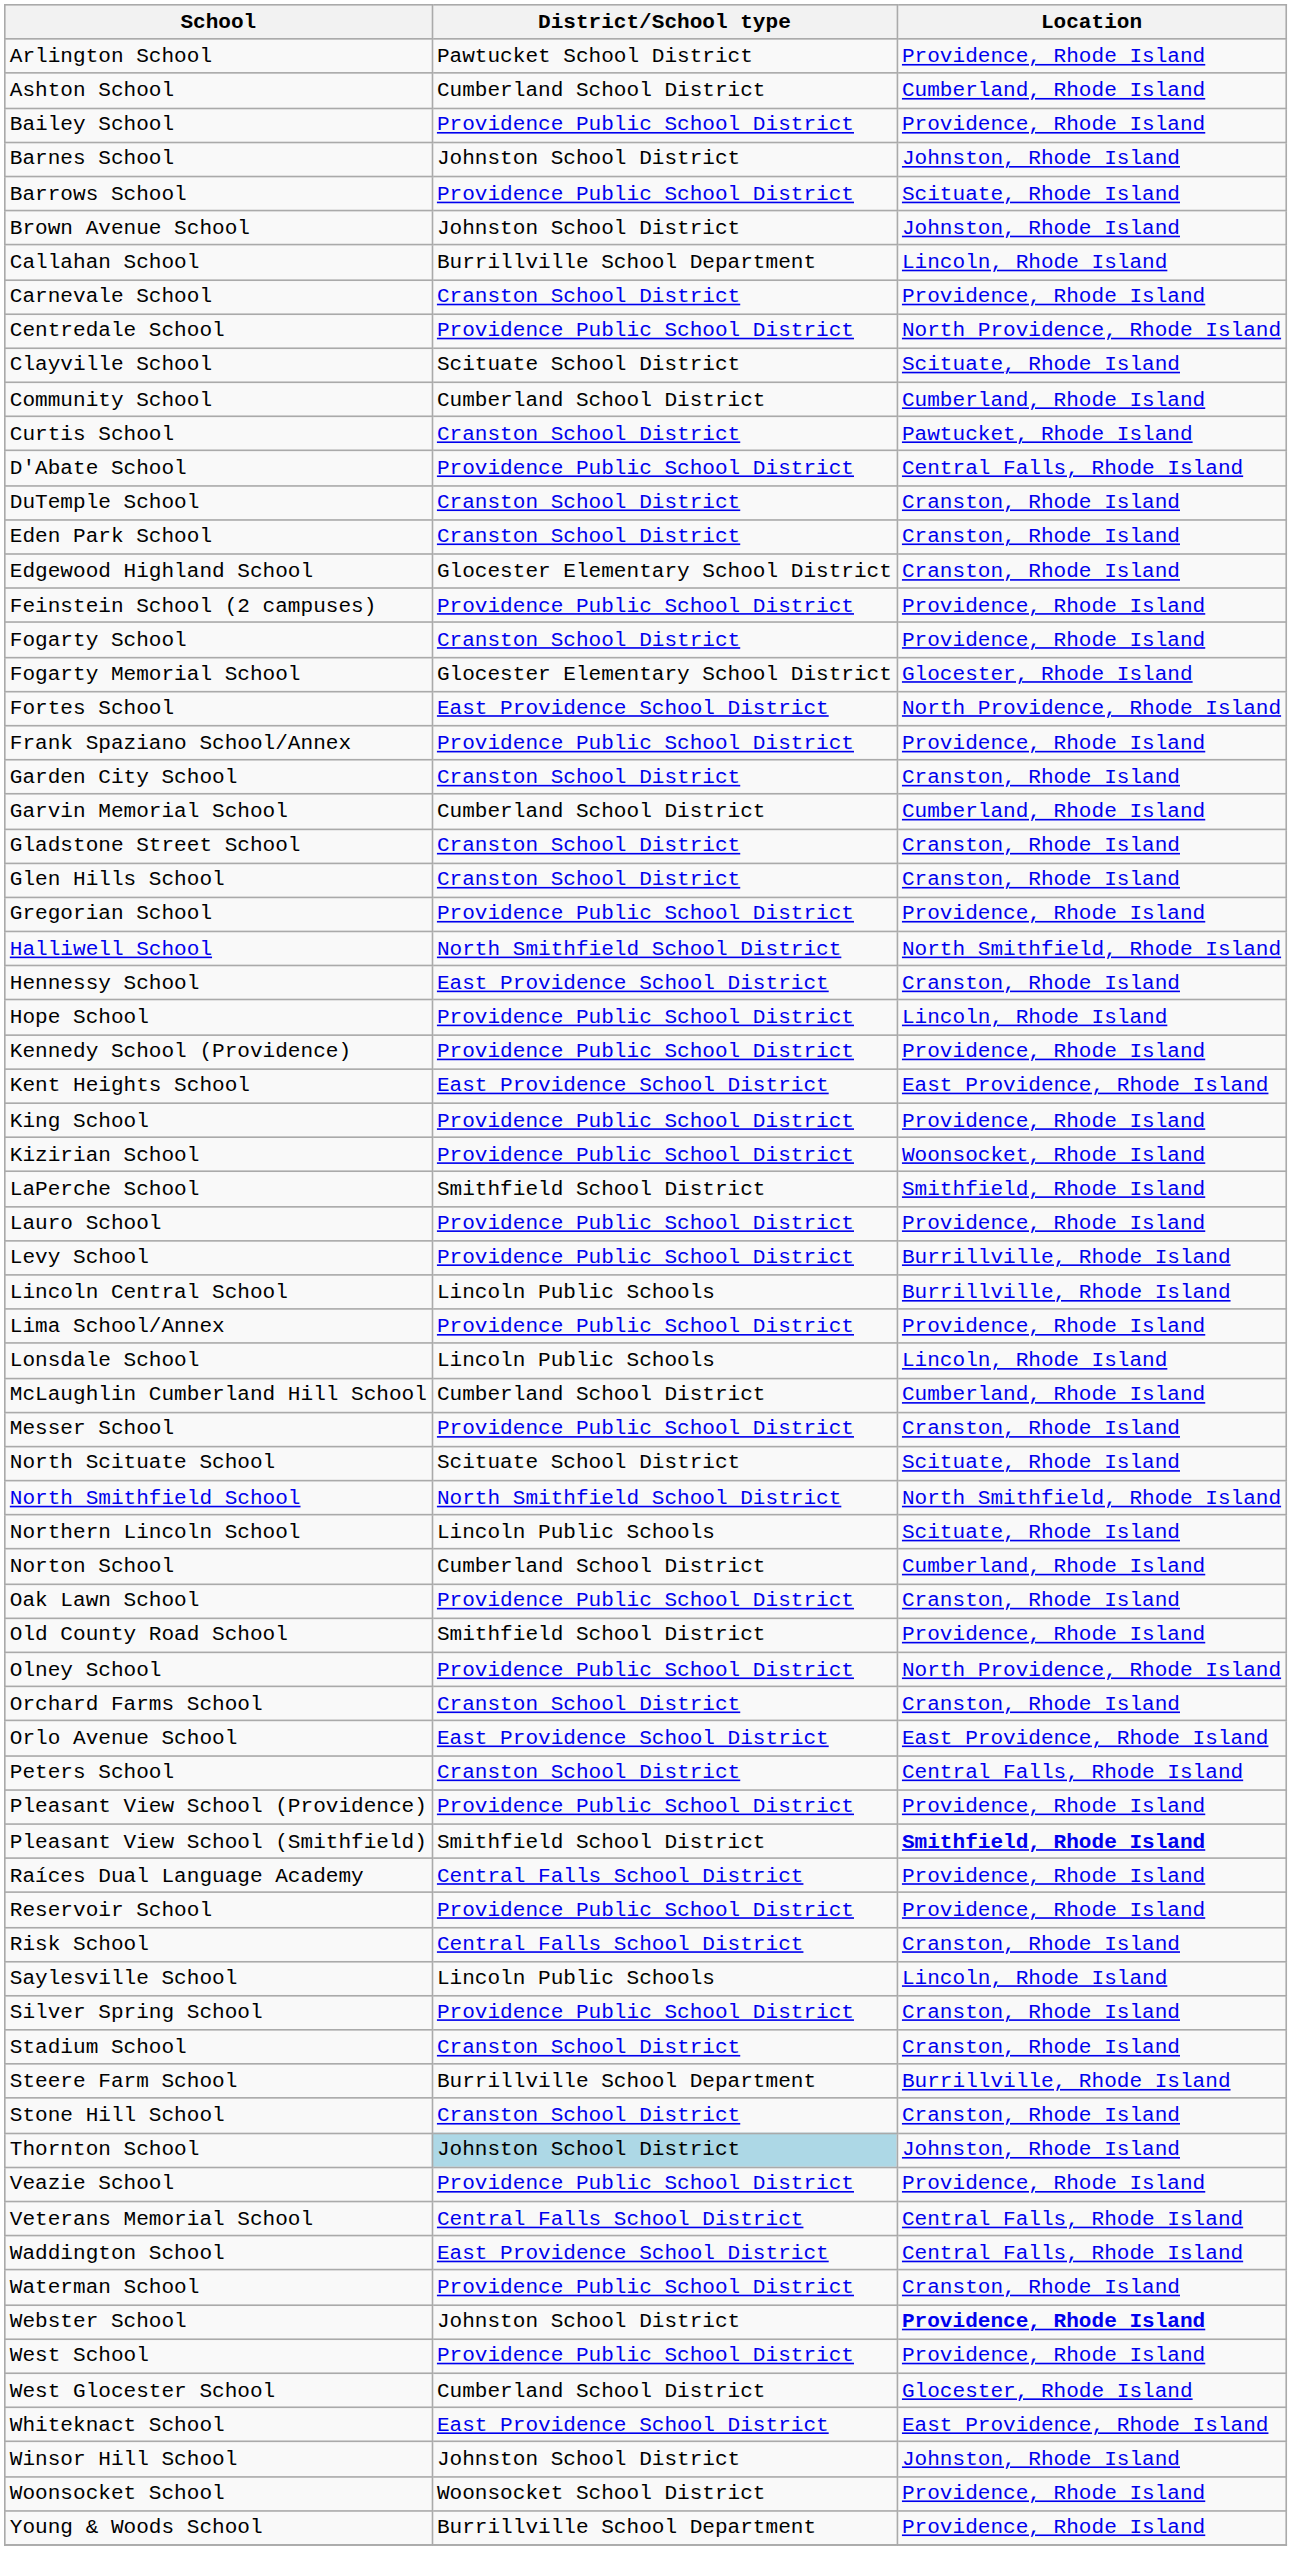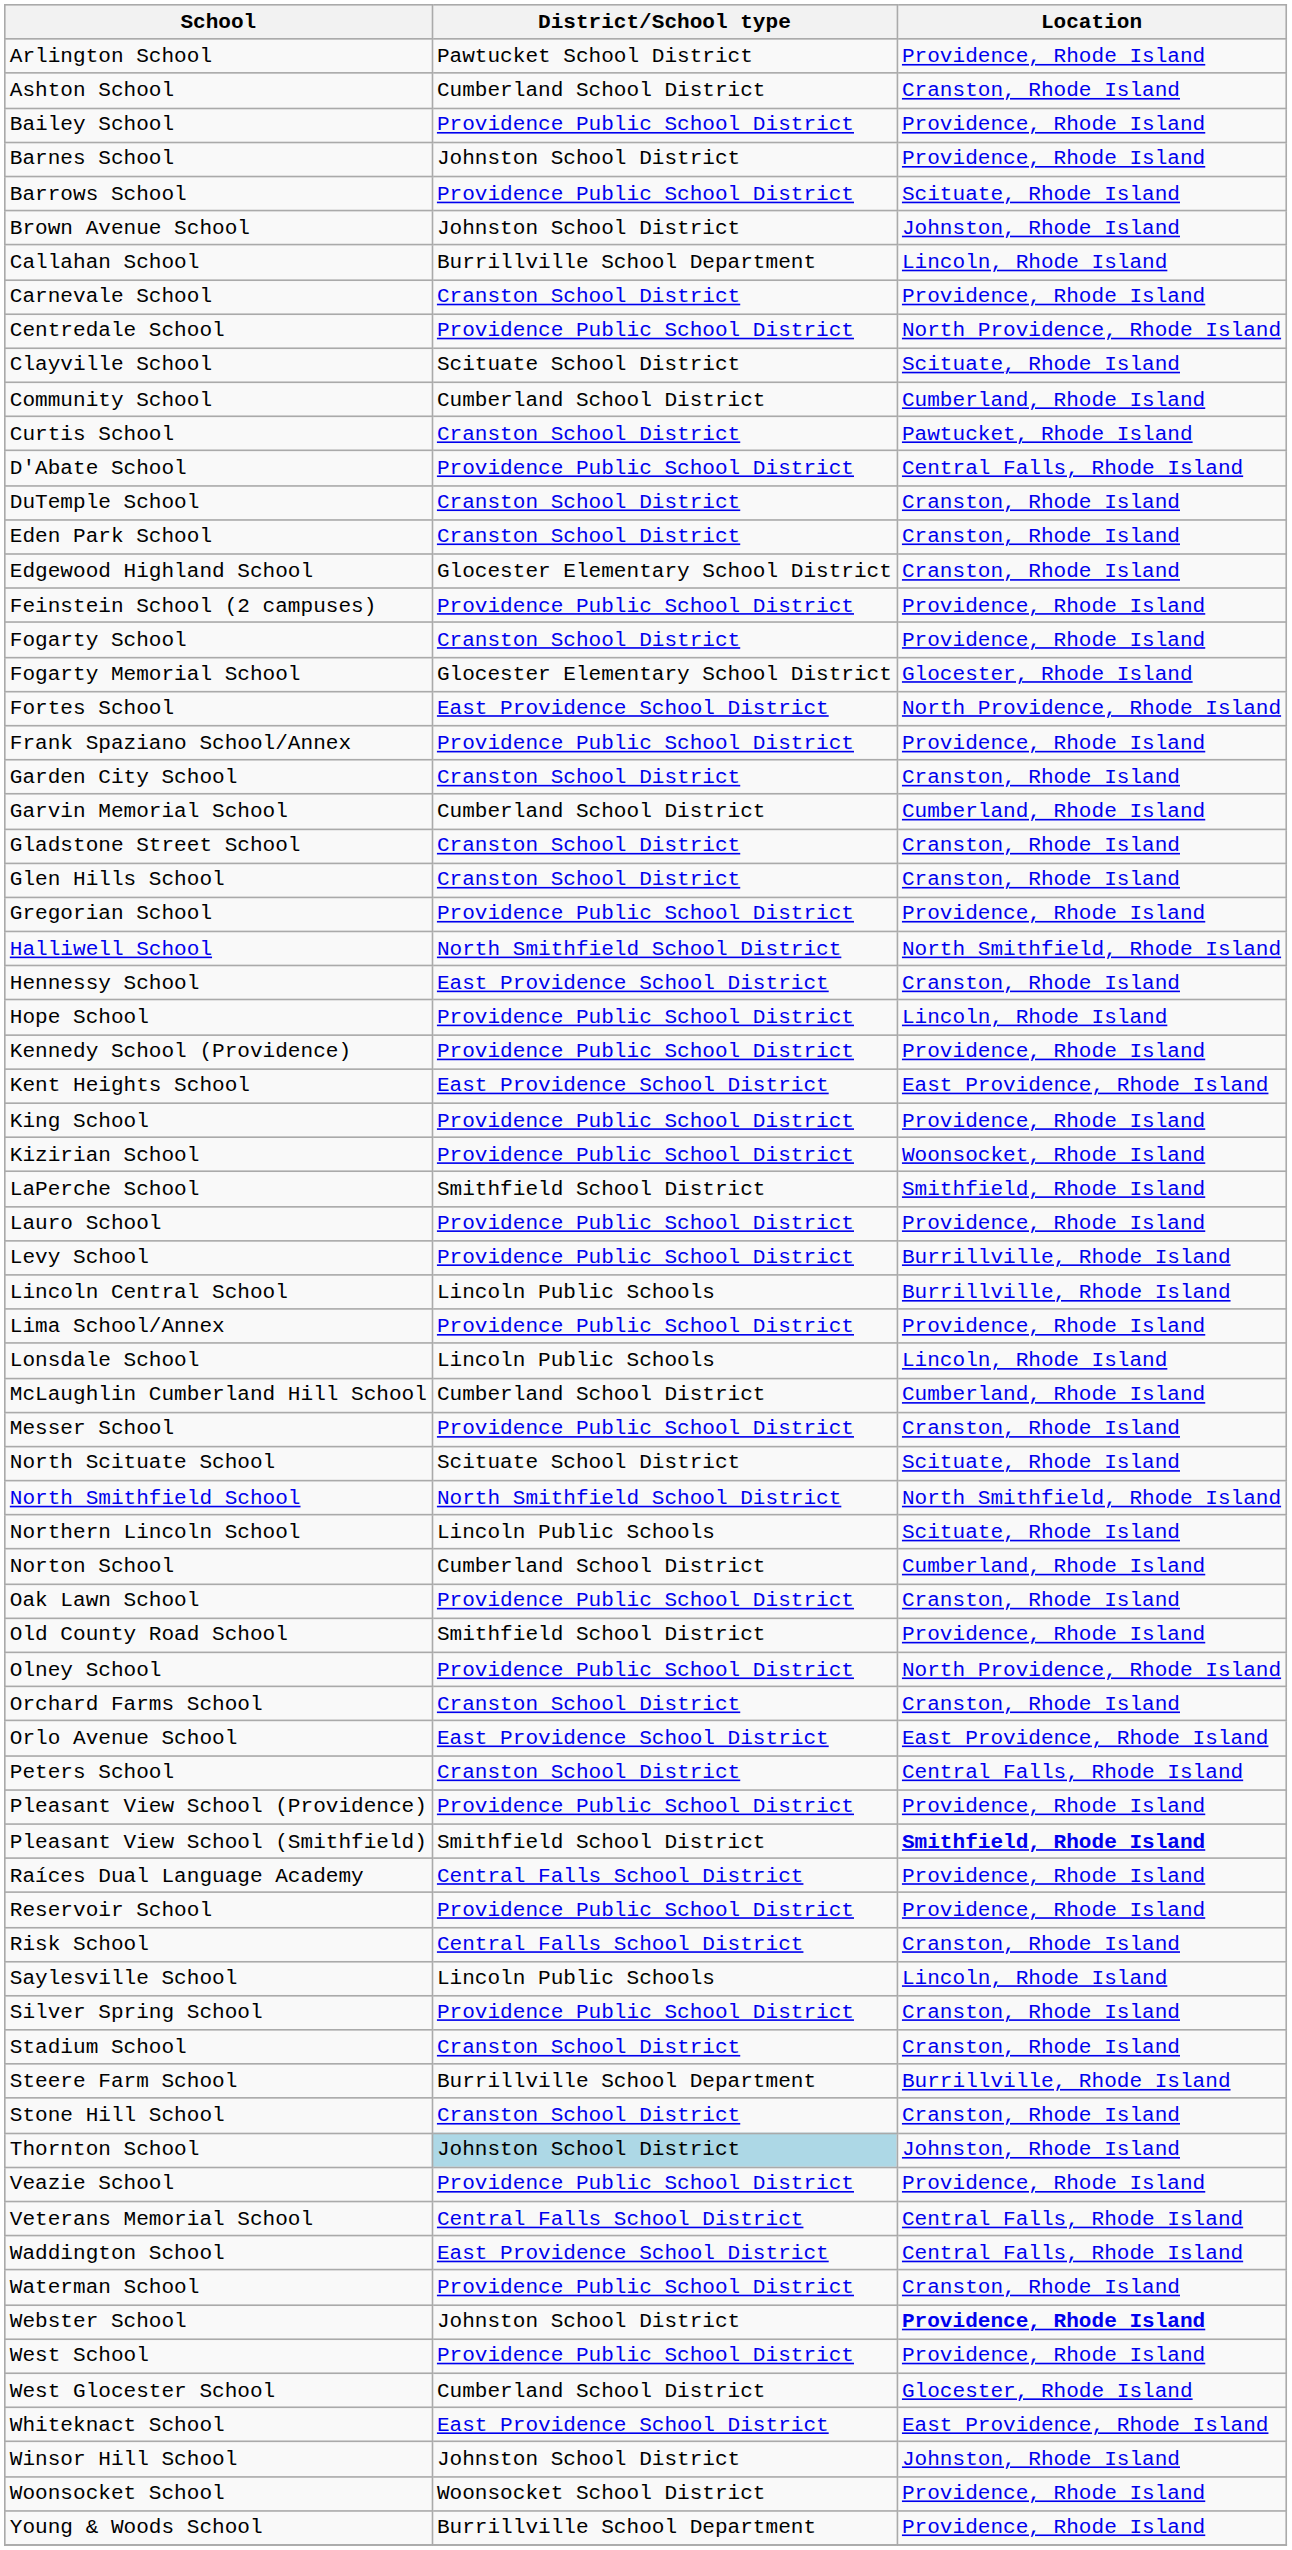 <table class="wikitable sortable">
 <tr>
 <th>School</th>
 <th>District/School type</th>
 <th>Location</th>
 </tr>
 <tr>
 <td>Arlington School</td>
 <td>Pawtucket School District</td>
 <td><a href='#'>Providence, Rhode Island</a></td>
 </tr>
 <tr>
 <td>Ashton School</td>
 <td>Cumberland School District</td>
-<td><a href='#'>Cumberland, Rhode Island</a></td>
+<td><a href='#'>Cranston, Rhode Island</a></td>
 </tr>
 <tr>
 <td>Bailey School</td>
 <td><a href='#'>Providence Public School District</a></td>
 <td><a href='#'>Providence, Rhode Island</a></td>
 </tr>
 <tr>
 <td>Barnes School</td>
 <td>Johnston School District</td>
-<td><a href='#'>Johnston, Rhode Island</a></td>
+<td><a href='#'>Providence, Rhode Island</a></td>
 </tr>
 <tr>
 <td>Barrows School</td>
 <td><a href='#'>Providence Public School District</a></td>
 <td><a href='#'>Scituate, Rhode Island</a></td>
 </tr>
 <tr>
 <td>Brown Avenue School</td>
 <td>Johnston School District</td>
 <td><a href='#'>Johnston, Rhode Island</a></td>
 </tr>
 <tr>
 <td>Callahan School</td>
 <td>Burrillville School Department</td>
 <td><a href='#'>Lincoln, Rhode Island</a></td>
 </tr>
 <tr>
 <td>Carnevale School</td>
 <td><a href='#'>Cranston School District</a></td>
 <td><a href='#'>Providence, Rhode Island</a></td>
 </tr>
 <tr>
 <td>Centredale School</td>
 <td><a href='#'>Providence Public School District</a></td>
 <td><a href='#'>North Providence, Rhode Island</a></td>
 </tr>
 <tr>
 <td>Clayville School</td>
 <td>Scituate School District</td>
 <td><a href='#'>Scituate, Rhode Island</a></td>
 </tr>
 <tr>
 <td>Community School</td>
 <td>Cumberland School District</td>
 <td><a href='#'>Cumberland, Rhode Island</a></td>
 </tr>
 <tr>
 <td>Curtis School</td>
 <td><a href='#'>Cranston School District</a></td>
 <td><a href='#'>Pawtucket, Rhode Island</a></td>
 </tr>
 <tr>
 <td>D'Abate School</td>
 <td><a href='#'>Providence Public School District</a></td>
 <td><a href='#'>Central Falls, Rhode Island</a></td>
 </tr>
 <tr>
 <td>DuTemple School</td>
 <td><a href='#'>Cranston School District</a></td>
 <td><a href='#'>Cranston, Rhode Island</a></td>
 </tr>
 <tr>
 <td>Eden Park School</td>
 <td><a href='#'>Cranston School District</a></td>
 <td><a href='#'>Cranston, Rhode Island</a></td>
 </tr>
 <tr>
 <td>Edgewood Highland School</td>
 <td>Glocester Elementary School District</td>
 <td><a href='#'>Cranston, Rhode Island</a></td>
 </tr>
 <tr>
 <td>Feinstein School (2 campuses)</td>
 <td><a href='#'>Providence Public School District</a></td>
 <td><a href='#'>Providence, Rhode Island</a></td>
 </tr>
 <tr>
 <td>Fogarty School</td>
 <td><a href='#'>Cranston School District</a></td>
 <td><a href='#'>Providence, Rhode Island</a></td>
 </tr>
 <tr>
 <td>Fogarty Memorial School</td>
 <td>Glocester Elementary School District</td>
 <td><a href='#'>Glocester, Rhode Island</a></td>
 </tr>
 <tr>
 <td>Fortes School</td>
 <td><a href='#'>East Providence School District</a></td>
 <td><a href='#'>North Providence, Rhode Island</a></td>
 </tr>
 <tr>
 <td>Frank Spaziano School/Annex</td>
 <td><a href='#'>Providence Public School District</a></td>
 <td><a href='#'>Providence, Rhode Island</a></td>
 </tr>
 <tr>
 <td>Garden City School</td>
 <td><a href='#'>Cranston School District</a></td>
 <td><a href='#'>Cranston, Rhode Island</a></td>
 </tr>
 <tr>
 <td>Garvin Memorial School</td>
 <td>Cumberland School District</td>
 <td><a href='#'>Cumberland, Rhode Island</a></td>
 </tr>
 <tr>
 <td>Gladstone Street School</td>
 <td><a href='#'>Cranston School District</a></td>
 <td><a href='#'>Cranston, Rhode Island</a></td>
 </tr>
 <tr>
 <td>Glen Hills School</td>
 <td><a href='#'>Cranston School District</a></td>
 <td><a href='#'>Cranston, Rhode Island</a></td>
 </tr>
 <tr>
 <td>Gregorian School</td>
 <td><a href='#'>Providence Public School District</a></td>
 <td><a href='#'>Providence, Rhode Island</a></td>
 </tr>
 <tr>
 <td><a href='#'>Halliwell School</a></td>
 <td><a href='#'>North Smithfield School District</a></td>
 <td><a href='#'>North Smithfield, Rhode Island</a></td>
 </tr>
 <tr>
 <td>Hennessy School</td>
 <td><a href='#'>East Providence School District</a></td>
 <td><a href='#'>Cranston, Rhode Island</a></td>
 </tr>
 <tr>
 <td>Hope School</td>
 <td><a href='#'>Providence Public School District</a></td>
 <td><a href='#'>Lincoln, Rhode Island</a></td>
 </tr>
 <tr>
 <td>Kennedy School (Providence)</td>
 <td><a href='#'>Providence Public School District</a></td>
 <td><a href='#'>Providence, Rhode Island</a></td>
 </tr>
 <tr>
 <td>Kent Heights School</td>
 <td><a href='#'>East Providence School District</a></td>
 <td><a href='#'>East Providence, Rhode Island</a></td>
 </tr>
 <tr>
 <td>King School</td>
 <td><a href='#'>Providence Public School District</a></td>
 <td><a href='#'>Providence, Rhode Island</a></td>
 </tr>
 <tr>
 <td>Kizirian School</td>
 <td><a href='#'>Providence Public School District</a></td>
 <td><a href='#'>Woonsocket, Rhode Island</a></td>
 </tr>
 <tr>
 <td>LaPerche School</td>
 <td>Smithfield School District</td>
 <td><a href='#'>Smithfield, Rhode Island</a></td>
 </tr>
 <tr>
 <td>Lauro School</td>
 <td><a href='#'>Providence Public School District</a></td>
 <td><a href='#'>Providence, Rhode Island</a></td>
 </tr>
 <tr>
 <td>Levy School</td>
 <td><a href='#'>Providence Public School District</a></td>
 <td><a href='#'>Burrillville, Rhode Island</a></td>
 </tr>
 <tr>
 <td>Lincoln Central School</td>
 <td>Lincoln Public Schools</td>
 <td><a href='#'>Burrillville, Rhode Island</a></td>
 </tr>
 <tr>
 <td>Lima School/Annex</td>
 <td><a href='#'>Providence Public School District</a></td>
 <td><a href='#'>Providence, Rhode Island</a></td>
 </tr>
 <tr>
 <td>Lonsdale School</td>
 <td>Lincoln Public Schools</td>
 <td><a href='#'>Lincoln, Rhode Island</a></td>
 </tr>
 <tr>
 <td>McLaughlin Cumberland Hill School</td>
 <td>Cumberland School District</td>
 <td><a href='#'>Cumberland, Rhode Island</a></td>
 </tr>
 <tr>
 <td>Messer School</td>
 <td><a href='#'>Providence Public School District</a></td>
 <td><a href='#'>Cranston, Rhode Island</a></td>
 </tr>
 <tr>
 <td>North Scituate School</td>
 <td>Scituate School District</td>
 <td><a href='#'>Scituate, Rhode Island</a></td>
 </tr>
 <tr>
 <td><a href='#'>North Smithfield School</a></td>
 <td><a href='#'>North Smithfield School District</a></td>
 <td><a href='#'>North Smithfield, Rhode Island</a></td>
 </tr>
 <tr>
 <td>Northern Lincoln School</td>
 <td>Lincoln Public Schools</td>
 <td><a href='#'>Scituate, Rhode Island</a></td>
 </tr>
 <tr>
 <td>Norton School</td>
 <td>Cumberland School District</td>
 <td><a href='#'>Cumberland, Rhode Island</a></td>
 </tr>
 <tr>
 <td>Oak Lawn School</td>
 <td><a href='#'>Providence Public School District</a></td>
 <td><a href='#'>Cranston, Rhode Island</a></td>
 </tr>
 <tr>
 <td>Old County Road School</td>
 <td>Smithfield School District</td>
 <td><a href='#'>Providence, Rhode Island</a></td>
 </tr>
 <tr>
 <td>Olney School</td>
 <td><a href='#'>Providence Public School District</a></td>
 <td><a href='#'>North Providence, Rhode Island</a></td>
 </tr>
 <tr>
 <td>Orchard Farms School</td>
 <td><a href='#'>Cranston School District</a></td>
 <td><a href='#'>Cranston, Rhode Island</a></td>
 </tr>
 <tr>
 <td>Orlo Avenue School</td>
 <td><a href='#'>East Providence School District</a></td>
 <td><a href='#'>East Providence, Rhode Island</a></td>
 </tr>
 <tr>
 <td>Peters School</td>
 <td><a href='#'>Cranston School District</a></td>
 <td><a href='#'>Central Falls, Rhode Island</a></td>
 </tr>
 <tr>
 <td>Pleasant View School (Providence)</td>
 <td><a href='#'>Providence Public School District</a></td>
 <td><a href='#'>Providence, Rhode Island</a></td>
 </tr>
 <tr>
 <td>Pleasant View School (Smithfield)</td>
 <td>Smithfield School District</td>
 <td><strong><a href='#'>Smithfield, Rhode Island</a></strong></td>
 </tr>
 <tr>
 <td>Raíces Dual Language Academy</td>
 <td><a href='#'>Central Falls School District</a></td>
 <td><a href='#'>Providence, Rhode Island</a></td>
 </tr>
 <tr>
 <td>Reservoir School</td>
 <td><a href='#'>Providence Public School District</a></td>
 <td><a href='#'>Providence, Rhode Island</a></td>
 </tr>
 <tr>
 <td>Risk School</td>
 <td><a href='#'>Central Falls School District</a></td>
 <td><a href='#'>Cranston, Rhode Island</a></td>
 </tr>
 <tr>
 <td>Saylesville School</td>
 <td>Lincoln Public Schools</td>
 <td><a href='#'>Lincoln, Rhode Island</a></td>
 </tr>
 <tr>
 <td>Silver Spring School</td>
 <td><a href='#'>Providence Public School District</a></td>
 <td><a href='#'>Cranston, Rhode Island</a></td>
 </tr>
 <tr>
 <td>Stadium School</td>
 <td><a href='#'>Cranston School District</a></td>
 <td><a href='#'>Cranston, Rhode Island</a></td>
 </tr>
 <tr>
 <td>Steere Farm School</td>
 <td>Burrillville School Department</td>
 <td><a href='#'>Burrillville, Rhode Island</a></td>
 </tr>
 <tr>
 <td>Stone Hill School</td>
 <td><a href='#'>Cranston School District</a></td>
 <td><a href='#'>Cranston, Rhode Island</a></td>
 </tr>
 <tr>
 <td>Thornton School</td>
 <td style="background: lightblue;">Johnston School District</td>
 <td><a href='#'>Johnston, Rhode Island</a></td>
 </tr>
 <tr>
 <td>Veazie School</td>
 <td><a href='#'>Providence Public School District</a></td>
 <td><a href='#'>Providence, Rhode Island</a></td>
 </tr>
 <tr>
 <td>Veterans Memorial School</td>
 <td><a href='#'>Central Falls School District</a></td>
 <td><a href='#'>Central Falls, Rhode Island</a></td>
 </tr>
 <tr>
 <td>Waddington School</td>
 <td><a href='#'>East Providence School District</a></td>
 <td><a href='#'>Central Falls, Rhode Island</a></td>
 </tr>
 <tr>
 <td>Waterman School</td>
 <td><a href='#'>Providence Public School District</a></td>
 <td><a href='#'>Cranston, Rhode Island</a></td>
 </tr>
 <tr>
 <td>Webster School</td>
 <td>Johnston School District</td>
 <td><strong><a href='#'>Providence, Rhode Island</a></strong></td>
 </tr>
 <tr>
 <td>West School</td>
 <td><a href='#'>Providence Public School District</a></td>
 <td><a href='#'>Providence, Rhode Island</a></td>
 </tr>
 <tr>
 <td>West Glocester School</td>
 <td>Cumberland School District</td>
 <td><a href='#'>Glocester, Rhode Island</a></td>
 </tr>
 <tr>
 <td>Whiteknact School</td>
 <td><a href='#'>East Providence School District</a></td>
 <td><a href='#'>East Providence, Rhode Island</a></td>
 </tr>
 <tr>
 <td>Winsor Hill School</td>
 <td>Johnston School District</td>
 <td><a href='#'>Johnston, Rhode Island</a></td>
 </tr>
 <tr>
 <td>Woonsocket School</td>
 <td>Woonsocket School District</td>
 <td><a href='#'>Providence, Rhode Island</a></td>
 </tr>
 <tr>
 <td>Young & Woods School</td>
 <td>Burrillville School Department</td>
 <td><a href='#'>Providence, Rhode Island</a></td>
 </tr>
 <tr>
 </tr>
 </table>
